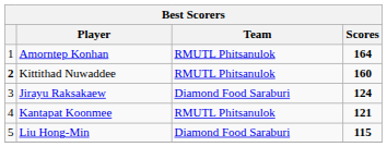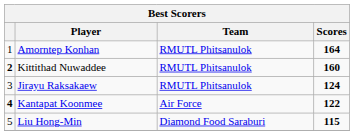 <table class="wikitable sortable" style=font-size:90%>
 <tr>
 <th colspan=4>Best Scorers</th>
 </tr>
 <tr>
 <th></th>
 <th width=180>Player</th>
 <th width=200>Team</th>
 <th width=20>Scores</th>
 </tr>
 <tr>
 <td align=center>1</td>
 <td> <a href='#'>Amorntep Konhan</a></td>
 <td><a href='#'>RMUTL Phitsanulok</a></td>
 <td align=center><strong>164</strong></td>
 </tr>
 <tr>
 <td align=center><strong>2</strong></td>
 <td> Kittithad Nuwaddee</td>
 <td><a href='#'>RMUTL Phitsanulok</a></td>
 <td align=center><strong>160</strong></td>
 </tr>
 <tr>
 <td align=center>3</td>
 <td> <a href='#'>Jirayu Raksakaew</a></td>
-<td><a href='#'>Diamond Food Saraburi</a></td>
+<td><a href='#'>RMUTL Phitsanulok</a></td>
 <td align=center><strong>124</strong></td>
 </tr>
 <tr>
-<td align=center>4</td>
+<td align=center><strong>4</strong></td>
 <td> <a href='#'>Kantapat Koonmee</a></td>
-<td><a href='#'>RMUTL Phitsanulok</a></td>
-<td align=center><strong>121</strong></td>
+<td><a href='#'>Air Force</a></td>
+<td align=center><strong>122</strong></td>
 </tr>
 <tr>
 <td align=center>5</td>
 <td> <a href='#'>Liu Hong-Min</a></td>
 <td><a href='#'>Diamond Food Saraburi</a></td>
 <td align=center><strong>115</strong></td>
 </tr>
 <tr>
 </tr>
 </table>
